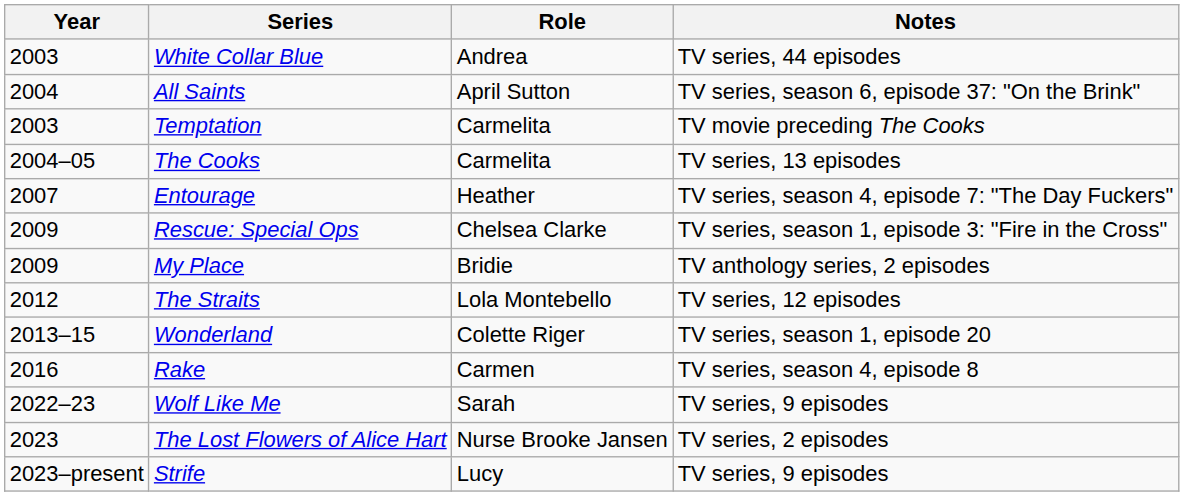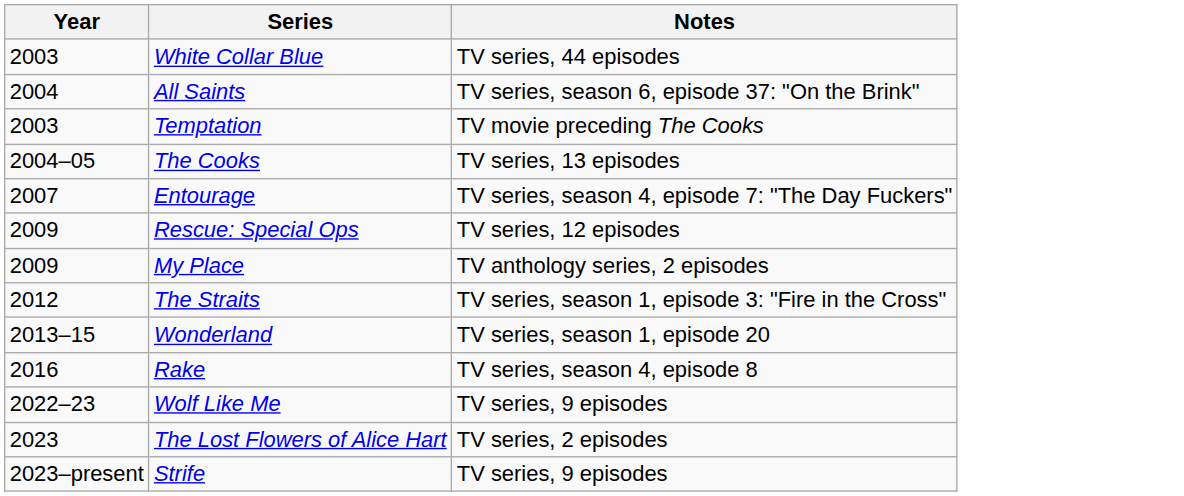 <table class="wikitable">
 <tr>
 <th>Year</th>
 <th>Series</th>
-<th>Role</th>
 <th>Notes</th>
 </tr>
 <tr>
 <td>2003</td>
 <td><em><a href='#'>White Collar Blue</a></em></td>
-<td>Andrea</td>
 <td>TV series, 44 episodes</td>
 </tr>
 <tr>
 <td>2004</td>
 <td><em><a href='#'>All Saints</a></em></td>
-<td>April Sutton</td>
 <td>TV series, season 6, episode 37: "On the Brink"</td>
 </tr>
 <tr>
 <td>2003</td>
 <td><em><a href='#'>Temptation</a></em></td>
-<td>Carmelita</td>
 <td>TV movie preceding <em>The Cooks</em></td>
 </tr>
 <tr>
 <td>2004–05</td>
 <td><em><a href='#'>The Cooks</a></em></td>
-<td>Carmelita</td>
 <td>TV series, 13 episodes</td>
 </tr>
 <tr>
 <td>2007</td>
 <td><em><a href='#'>Entourage</a></em></td>
-<td>Heather</td>
 <td>TV series, season 4, episode 7: "The Day Fuckers"</td>
 </tr>
 <tr>
 <td>2009</td>
 <td><em><a href='#'>Rescue: Special Ops</a></em></td>
-<td>Chelsea Clarke</td>
-<td>TV series, season 1, episode 3: "Fire in the Cross"</td>
+<td>TV series, 12 episodes</td>
 </tr>
 <tr>
 <td>2009</td>
 <td><em><a href='#'>My Place</a></em></td>
-<td>Bridie</td>
 <td>TV anthology series, 2 episodes</td>
 </tr>
 <tr>
 <td>2012</td>
 <td><em><a href='#'>The Straits</a></em></td>
-<td>Lola Montebello</td>
-<td>TV series, 12 episodes</td>
+<td>TV series, season 1, episode 3: "Fire in the Cross"</td>
 </tr>
 <tr>
 <td>2013–15</td>
 <td><em><a href='#'>Wonderland</a></em></td>
-<td>Colette Riger</td>
 <td>TV series, season 1, episode 20</td>
 </tr>
 <tr>
 <td>2016</td>
 <td><em><a href='#'>Rake</a></em></td>
-<td>Carmen</td>
 <td>TV series, season 4, episode 8</td>
 </tr>
 <tr>
 <td>2022–23</td>
 <td><em><a href='#'>Wolf Like Me</a></em></td>
-<td>Sarah</td>
 <td>TV series, 9 episodes</td>
 </tr>
 <tr>
 <td>2023</td>
 <td><em><a href='#'>The Lost Flowers of Alice Hart</a></em></td>
-<td>Nurse Brooke Jansen</td>
 <td>TV series, 2 episodes</td>
 </tr>
 <tr>
 <td>2023–present</td>
 <td><em><a href='#'>Strife</a></em></td>
-<td>Lucy</td>
 <td>TV series, 9 episodes</td>
 </tr>
 </table>
